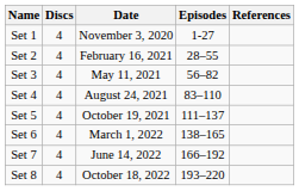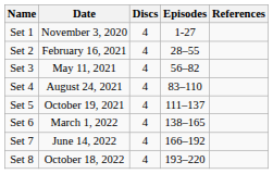 <table class="wikitable" style="text-align:center;">
 <tr>
 <th>Name</th>
+<th>Date</th>
 <th>Discs</th>
-<th>Date</th>
 <th>Episodes</th>
 <th>References</th>
 </tr>
 <tr>
 <td>Set 1</td>
+<td>November 3, 2020</td>
 <td>4</td>
-<td>November 3, 2020</td>
 <td>1-27</td>
 <td></td>
 </tr>
 <tr>
 <td>Set 2</td>
+<td>February 16, 2021</td>
 <td>4</td>
-<td>February 16, 2021</td>
 <td>28–55</td>
 <td></td>
 </tr>
 <tr>
 <td>Set 3</td>
+<td>May 11, 2021</td>
 <td>4</td>
-<td>May 11, 2021</td>
 <td>56–82</td>
 <td></td>
 </tr>
 <tr>
 <td>Set 4</td>
+<td>August 24, 2021</td>
 <td>4</td>
-<td>August 24, 2021</td>
 <td>83–110</td>
 <td></td>
 </tr>
 <tr>
 <td>Set 5</td>
+<td>October 19, 2021</td>
 <td>4</td>
-<td>October 19, 2021</td>
 <td>111–137</td>
 <td></td>
 </tr>
 <tr>
 <td>Set 6</td>
+<td>March 1, 2022</td>
 <td>4</td>
-<td>March 1, 2022</td>
 <td>138–165</td>
 <td></td>
 </tr>
 <tr>
 <td>Set 7</td>
+<td>June 14, 2022</td>
 <td>4</td>
-<td>June 14, 2022</td>
 <td>166–192</td>
 <td></td>
 </tr>
 <tr>
 <td>Set 8</td>
+<td>October 18, 2022</td>
 <td>4</td>
-<td>October 18, 2022</td>
 <td>193–220</td>
 <td></td>
 </tr>
 </table>
